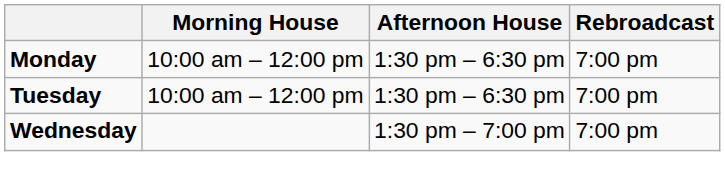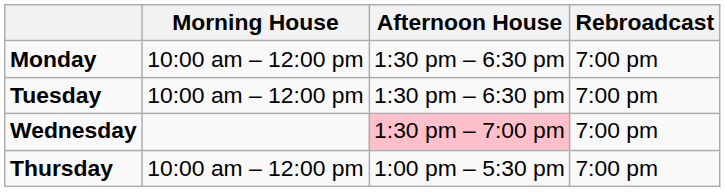 <table class="wikitable">
 <tr>
 <th></th>
 <th>Morning House</th>
 <th>Afternoon House</th>
 <th>Rebroadcast</th>
 </tr>
 <tr>
 <td><strong>Monday</strong></td>
 <td>10:00 am – 12:00 pm</td>
 <td>1:30 pm – 6:30 pm</td>
 <td>7:00 pm</td>
 </tr>
 <tr>
 <td><strong>Tuesday</strong></td>
 <td>10:00 am – 12:00 pm</td>
 <td>1:30 pm – 6:30 pm</td>
 <td>7:00 pm</td>
 </tr>
 <tr>
 <td><strong>Wednesday</strong></td>
 <td></td>
-<td>1:30 pm – 7:00 pm</td>
+<td style="background: pink;">1:30 pm – 7:00 pm</td>
+<td>7:00 pm</td>
+</tr>
+<tr>
+<td><strong>Thursday</strong></td>
+<td>10:00 am – 12:00 pm</td>
+<td>1:00 pm – 5:30 pm</td>
 <td>7:00 pm</td>
 </tr>
 </table>
